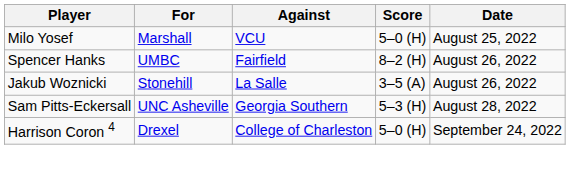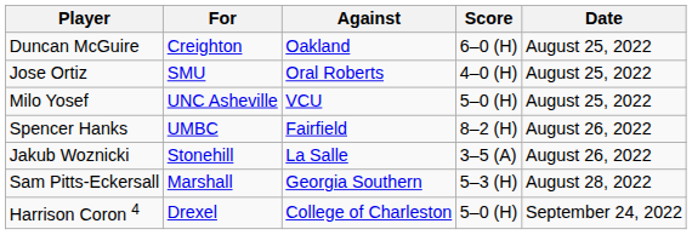 <table class="wikitable">
 <tr>
 <th>Player</th>
 <th>For</th>
 <th>Against</th>
 <th>Score</th>
 <th>Date</th>
 </tr>
 <tr>
+<td> Duncan McGuire</td>
+<td><a href='#'>Creighton</a></td>
+<td><a href='#'>Oakland</a></td>
+<td>6–0 (H)</td>
+<td>August 25, 2022</td>
+</tr>
+<tr>
+<td> Jose Ortiz</td>
+<td><a href='#'>SMU</a></td>
+<td><a href='#'>Oral Roberts</a></td>
+<td>4–0 (H)</td>
+<td>August 25, 2022</td>
+</tr>
+<tr>
 <td> Milo Yosef</td>
-<td><a href='#'>Marshall</a></td>
+<td><a href='#'>UNC Asheville</a></td>
 <td><a href='#'>VCU</a></td>
 <td>5–0 (H)</td>
 <td>August 25, 2022</td>
 </tr>
 <tr>
 <td> Spencer Hanks</td>
 <td><a href='#'>UMBC</a></td>
 <td><a href='#'>Fairfield</a></td>
 <td>8–2 (H)</td>
 <td>August 26, 2022</td>
 </tr>
 <tr>
 <td> Jakub Woznicki</td>
 <td><a href='#'>Stonehill</a></td>
 <td><a href='#'>La Salle</a></td>
 <td>3–5 (A)</td>
 <td>August 26, 2022</td>
 </tr>
 <tr>
 <td> Sam Pitts-Eckersall</td>
-<td><a href='#'>UNC Asheville</a></td>
+<td><a href='#'>Marshall</a></td>
 <td><a href='#'>Georgia Southern</a></td>
 <td>5–3 (H)</td>
 <td>August 28, 2022</td>
 </tr>
 <tr>
 <td> Harrison Coron <sup>4</sup></td>
 <td><a href='#'>Drexel</a></td>
 <td><a href='#'>College of Charleston</a></td>
 <td>5–0 (H)</td>
 <td>September 24, 2022</td>
 </tr>
 </table>
